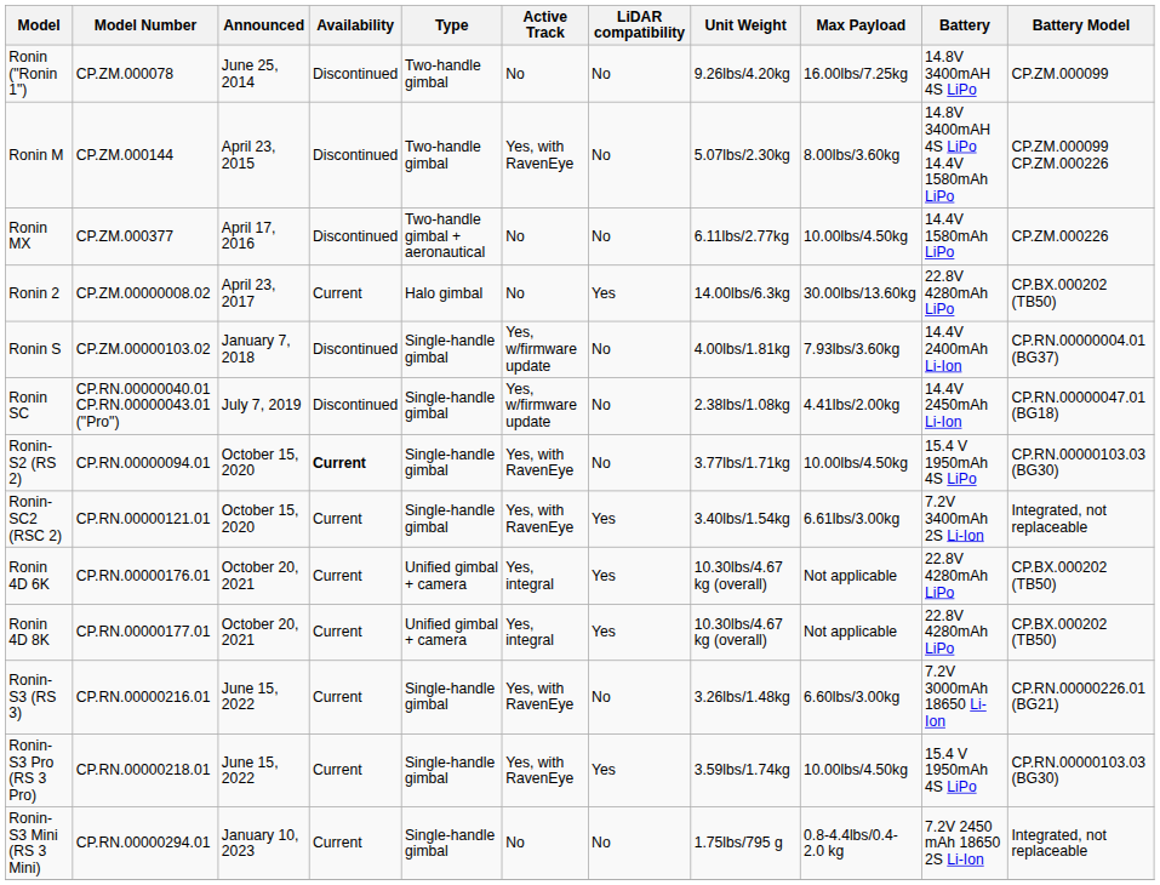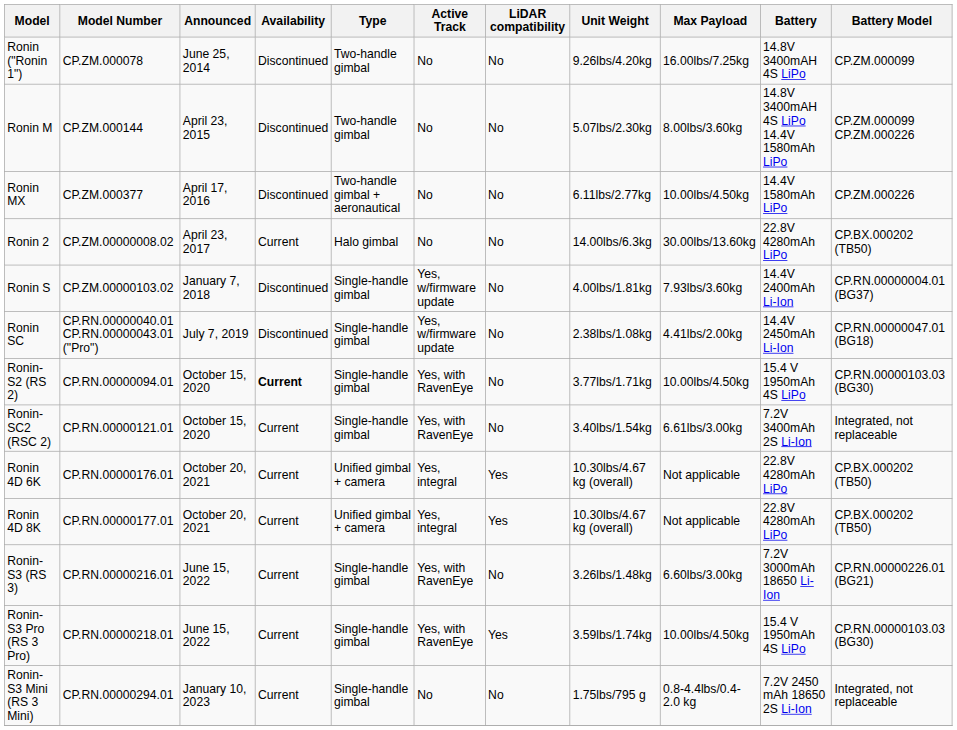 <table class="wikitable">
 <tr>
 <th>Model</th>
 <th>Model Number</th>
 <th>Announced</th>
 <th>Availability</th>
 <th>Type</th>
 <th>Active Track</th>
 <th>LiDAR compatibility</th>
 <th>Unit Weight</th>
 <th>Max Payload</th>
 <th>Battery</th>
 <th>Battery Model</th>
 </tr>
 <tr>
 <td>Ronin<br> ("Ronin 1")</td>
 <td>CP.ZM.000078</td>
 <td>June 25, 2014</td>
 <td>Discontinued</td>
 <td>Two-handle gimbal</td>
 <td>No</td>
 <td>No</td>
 <td>9.26lbs/4.20kg</td>
 <td>16.00lbs/7.25kg</td>
 <td>14.8V 3400mAH 4S <a href='#'>LiPo</a></td>
 <td>CP.ZM.000099</td>
 </tr>
 <tr>
 <td>Ronin M</td>
 <td>CP.ZM.000144</td>
 <td>April 23, 2015</td>
 <td>Discontinued</td>
 <td>Two-handle gimbal</td>
-<td>Yes, with RavenEye</td>
+<td>No</td>
 <td>No</td>
 <td>5.07lbs/2.30kg</td>
 <td>8.00lbs/3.60kg</td>
 <td>14.8V 3400mAH 4S <a href='#'>LiPo</a><br>14.4V 1580mAh <a href='#'>LiPo</a></td>
 <td>CP.ZM.000099<br>CP.ZM.000226</td>
 </tr>
 <tr>
 <td>Ronin MX</td>
 <td>CP.ZM.000377</td>
 <td>April 17, 2016</td>
 <td>Discontinued</td>
 <td>Two-handle gimbal + aeronautical</td>
 <td>No</td>
 <td>No</td>
 <td>6.11lbs/2.77kg</td>
 <td>10.00lbs/4.50kg</td>
 <td>14.4V 1580mAh <a href='#'>LiPo</a></td>
 <td>CP.ZM.000226</td>
 </tr>
 <tr>
 <td>Ronin 2</td>
 <td>CP.ZM.00000008.02</td>
 <td>April 23, 2017</td>
 <td>Current</td>
 <td>Halo gimbal</td>
 <td>No</td>
-<td>Yes</td>
+<td>No</td>
 <td>14.00lbs/6.3kg</td>
 <td>30.00lbs/13.60kg</td>
 <td>22.8V 4280mAh <a href='#'>LiPo</a></td>
 <td>CP.BX.000202 (TB50)</td>
 </tr>
 <tr>
 <td>Ronin S</td>
 <td>CP.ZM.00000103.02</td>
 <td>January 7, 2018</td>
 <td>Discontinued</td>
 <td>Single-handle gimbal</td>
 <td>Yes, w/firmware update</td>
 <td>No</td>
 <td>4.00lbs/1.81kg</td>
 <td>7.93lbs/3.60kg</td>
 <td>14.4V 2400mAh <a href='#'>Li-Ion</a></td>
 <td>CP.RN.00000004.01 (BG37)</td>
 </tr>
 <tr>
 <td>Ronin SC</td>
 <td>CP.RN.00000040.01<br> CP.RN.00000043.01 ("Pro")</td>
 <td>July 7, 2019</td>
 <td>Discontinued</td>
 <td>Single-handle gimbal</td>
 <td>Yes, w/firmware update</td>
 <td>No</td>
 <td>2.38lbs/1.08kg</td>
 <td>4.41lbs/2.00kg</td>
 <td>14.4V 2450mAh <a href='#'>Li-Ion</a></td>
 <td>CP.RN.00000047.01 (BG18)</td>
 </tr>
 <tr>
 <td>Ronin-S2 (RS 2)</td>
 <td>CP.RN.00000094.01</td>
 <td>October 15, 2020</td>
 <td><strong>Current</strong></td>
 <td>Single-handle gimbal</td>
 <td>Yes, with RavenEye</td>
 <td>No</td>
 <td>3.77lbs/1.71kg</td>
 <td>10.00lbs/4.50kg</td>
 <td>15.4 V 1950mAh 4S <a href='#'>LiPo</a></td>
 <td>CP.RN.00000103.03 (BG30)</td>
 </tr>
 <tr>
 <td>Ronin-SC2 (RSC 2)</td>
 <td>CP.RN.00000121.01</td>
 <td>October 15, 2020</td>
 <td>Current</td>
 <td>Single-handle gimbal</td>
 <td>Yes, with RavenEye</td>
-<td>Yes</td>
+<td>No</td>
 <td>3.40lbs/1.54kg</td>
 <td>6.61lbs/3.00kg</td>
 <td>7.2V 3400mAh 2S <a href='#'>Li-Ion</a></td>
 <td>Integrated, not replaceable</td>
 </tr>
 <tr>
 <td>Ronin 4D 6K</td>
 <td>CP.RN.00000176.01</td>
 <td>October 20, 2021</td>
 <td>Current</td>
 <td>Unified gimbal + camera</td>
 <td>Yes, integral</td>
 <td>Yes</td>
 <td>10.30lbs/4.67 kg (overall)</td>
 <td>Not applicable</td>
 <td>22.8V 4280mAh <a href='#'>LiPo</a></td>
 <td>CP.BX.000202 (TB50)</td>
 </tr>
 <tr>
 <td>Ronin 4D 8K</td>
 <td>CP.RN.00000177.01</td>
 <td>October 20, 2021</td>
 <td>Current</td>
 <td>Unified gimbal + camera</td>
 <td>Yes, integral</td>
 <td>Yes</td>
 <td>10.30lbs/4.67 kg (overall)</td>
 <td>Not applicable</td>
 <td>22.8V 4280mAh <a href='#'>LiPo</a></td>
 <td>CP.BX.000202 (TB50)</td>
 </tr>
 <tr>
 <td>Ronin-S3 (RS 3)</td>
 <td>CP.RN.00000216.01</td>
 <td>June 15, 2022</td>
 <td>Current</td>
 <td>Single-handle gimbal</td>
 <td>Yes, with RavenEye</td>
 <td>No</td>
 <td>3.26lbs/1.48kg</td>
 <td>6.60lbs/3.00kg</td>
 <td>7.2V 3000mAh 18650 <a href='#'>Li-Ion</a></td>
 <td>CP.RN.00000226.01 (BG21)</td>
 </tr>
 <tr>
 <td>Ronin-S3 Pro (RS 3 Pro)</td>
 <td>CP.RN.00000218.01</td>
 <td>June 15, 2022</td>
 <td>Current</td>
 <td>Single-handle gimbal</td>
 <td>Yes, with RavenEye</td>
 <td>Yes</td>
 <td>3.59lbs/1.74kg</td>
 <td>10.00lbs/4.50kg</td>
 <td>15.4 V 1950mAh 4S <a href='#'>LiPo</a></td>
 <td>CP.RN.00000103.03 (BG30)</td>
 </tr>
 <tr>
 <td>Ronin-S3 Mini (RS 3 Mini)</td>
 <td>CP.RN.00000294.01</td>
 <td>January 10, 2023</td>
 <td>Current</td>
 <td>Single-handle gimbal</td>
 <td>No</td>
 <td>No</td>
 <td>1.75lbs/795 g</td>
 <td>0.8-4.4lbs/0.4-2.0 kg</td>
 <td>7.2V 2450 mAh 18650 2S <a href='#'>Li-Ion</a></td>
 <td>Integrated, not replaceable</td>
 </tr>
 <tr>
 </tr>
 </table>
